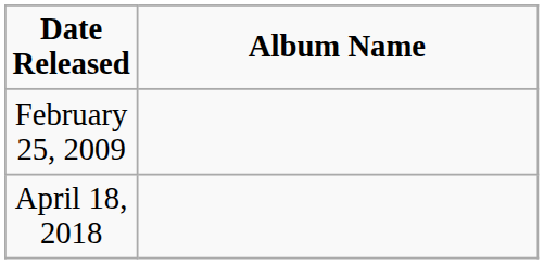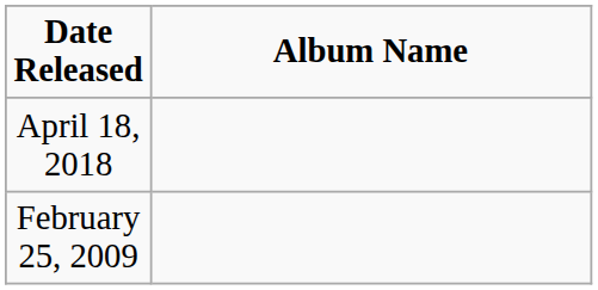 <table class="wikitable" style="text-align:center; width:44%">
 <tr>
 <td style="width:20%;"><strong>Date Released</strong></td>
 <td style="width:80%;"><strong>Album Name</strong></td>
 </tr>
 <tr>
+<td>April 18, 2018</td>
+<td></td>
+</tr>
+<tr>
 <td>February 25, 2009</td>
 <td></td>
 </tr>
-<tr>
-<td>April 18, 2018</td>
-<td></td>
-</tr>
 </table>
